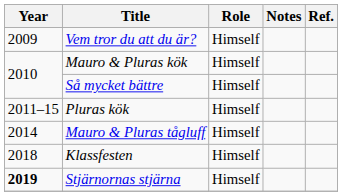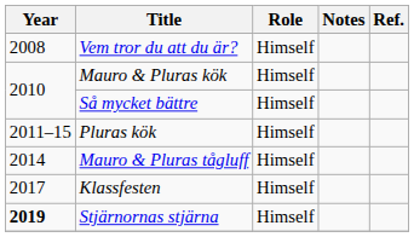 <table class="wikitable">
 <tr>
 <th>Year</th>
 <th>Title</th>
 <th>Role</th>
 <th>Notes</th>
 <th>Ref.</th>
 </tr>
 <tr>
-<td>2009</td>
+<td>2008</td>
 <td><em><a href='#'>Vem tror du att du är?</a></em></td>
 <td>Himself</td>
 <td></td>
 <td></td>
 </tr>
 <tr>
 <td rowspan="2">2010</td>
 <td><em>Mauro & Pluras kök</em></td>
 <td>Himself</td>
 <td></td>
 <td></td>
 </tr>
 <tr>
 <td><em><a href='#'>Så mycket bättre</a></em></td>
 <td>Himself</td>
 <td></td>
 <td></td>
 </tr>
 <tr>
 <td>2011–15</td>
 <td><em>Pluras kök</em></td>
 <td>Himself</td>
 <td></td>
 <td></td>
 </tr>
 <tr>
 <td>2014</td>
 <td><em><a href='#'>Mauro & Pluras tågluff</a></em></td>
 <td>Himself</td>
 <td></td>
 <td></td>
 </tr>
 <tr>
-<td>2018</td>
+<td>2017</td>
 <td><em>Klassfesten</em></td>
 <td>Himself</td>
 <td></td>
 <td></td>
 </tr>
 <tr>
 <td><strong>2019</strong></td>
 <td><em><a href='#'>Stjärnornas stjärna</a></em></td>
 <td>Himself</td>
 <td></td>
 <td></td>
 </tr>
 <tr>
 </tr>
 </table>
